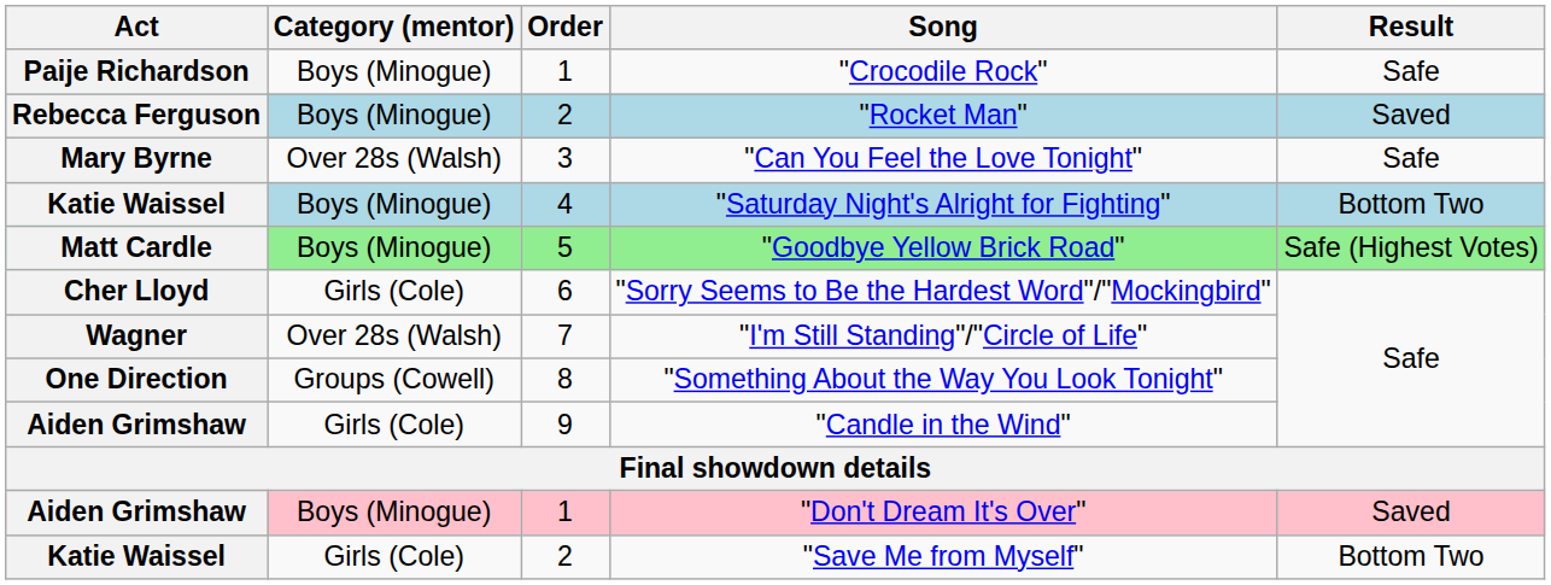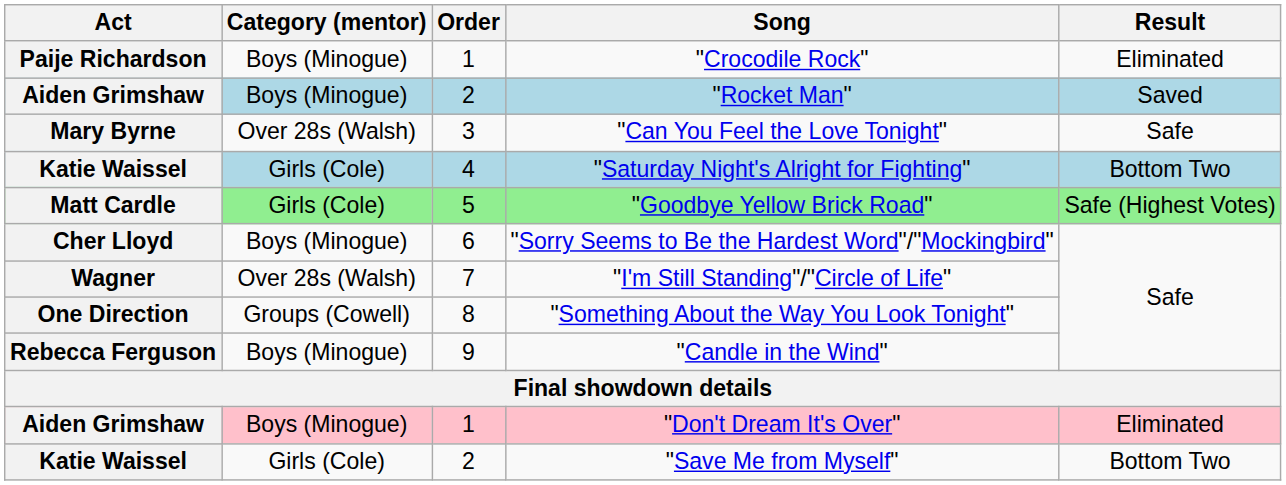 <table class="wikitable plainrowheaders" style="text-align:center;">
 <tr>
 <th scope="col">Act</th>
 <th scope="col">Category (mentor)</th>
 <th scope="col">Order</th>
 <th scope="col">Song</th>
 <th scope="col">Result</th>
 </tr>
 <tr>
 <th scope="row">Paije Richardson</th>
 <td>Boys (Minogue)</td>
 <td>1</td>
 <td>"<a href='#'>Crocodile Rock</a>"</td>
-<td>Safe</td>
+<td>Eliminated</td>
 </tr>
 <tr style="background:lightblue;">
-<th scope="row">Rebecca Ferguson</th>
+<th scope="row">Aiden Grimshaw</th>
 <td>Boys (Minogue)</td>
 <td>2</td>
 <td>"<a href='#'>Rocket Man</a>"</td>
 <td>Saved</td>
 </tr>
 <tr>
 <th scope="row">Mary Byrne</th>
 <td>Over 28s (Walsh)</td>
 <td>3</td>
 <td>"<a href='#'>Can You Feel the Love Tonight</a>"</td>
 <td>Safe</td>
 </tr>
 <tr style="background:lightblue;">
 <th scope="row">Katie Waissel</th>
-<td>Boys (Minogue)</td>
+<td>Girls (Cole)</td>
 <td>4</td>
 <td>"<a href='#'>Saturday Night's Alright for Fighting</a>"</td>
 <td>Bottom Two</td>
 </tr>
 <tr style="background:lightgreen;">
 <th scope="row">Matt Cardle</th>
-<td>Boys (Minogue)</td>
+<td>Girls (Cole)</td>
 <td>5</td>
 <td>"<a href='#'>Goodbye Yellow Brick Road</a>"</td>
 <td>Safe (Highest Votes)</td>
 </tr>
 <tr>
 <th scope="row">Cher Lloyd</th>
-<td>Girls (Cole)</td>
+<td>Boys (Minogue)</td>
 <td>6</td>
 <td>"<a href='#'>Sorry Seems to Be the Hardest Word</a>"/"<a href='#'>Mockingbird</a>"</td>
 <td rowspan=4>Safe</td>
 </tr>
 <tr>
 <th scope="row">Wagner</th>
 <td>Over 28s (Walsh)</td>
 <td>7</td>
 <td>"<a href='#'>I'm Still Standing</a>"/"<a href='#'>Circle of Life</a>"</td>
 </tr>
 <tr>
 <th scope="row">One Direction</th>
 <td>Groups (Cowell)</td>
 <td>8</td>
 <td>"<a href='#'>Something About the Way You Look Tonight</a>"</td>
 </tr>
 <tr>
-<th scope="row">Aiden Grimshaw</th>
-<td>Girls (Cole)</td>
+<th scope="row">Rebecca Ferguson</th>
+<td>Boys (Minogue)</td>
 <td>9</td>
 <td>"<a href='#'>Candle in the Wind</a>"</td>
 </tr>
 <tr>
 <th colspan=5>Final showdown details</th>
 </tr>
 <tr style="background:pink;">
 <th scope="row">Aiden Grimshaw</th>
 <td>Boys (Minogue)</td>
 <td>1</td>
 <td>"<a href='#'>Don't Dream It's Over</a>"</td>
-<td>Saved</td>
+<td>Eliminated</td>
 </tr>
 <tr>
 <th scope="row">Katie Waissel</th>
 <td>Girls (Cole)</td>
 <td>2</td>
 <td>"<a href='#'>Save Me from Myself</a>"</td>
 <td>Bottom Two</td>
 </tr>
 </table>
